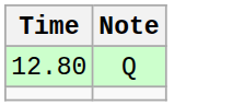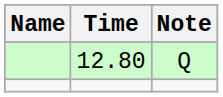 <table class="wikitable sortable" style="text-align:center;">
 <tr>
+<th>Name</th>
 <th>Time</th>
 <th>Note</th>
 </tr>
 <tr style="background-color:#ccffcc;">
+<td style="text-align:left;"></td>
 <td>12.80</td>
 <td>Q</td>
 </tr>
 <tr>
+<td style="text-align:left;"></td>
 <td></td>
 <td></td>
 </tr>
 </table>
